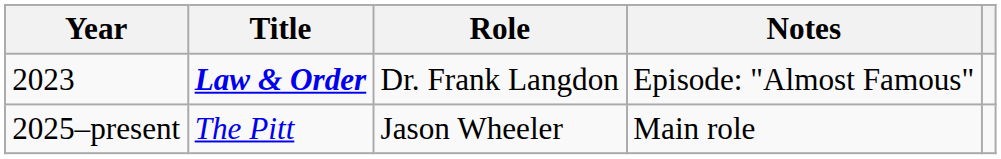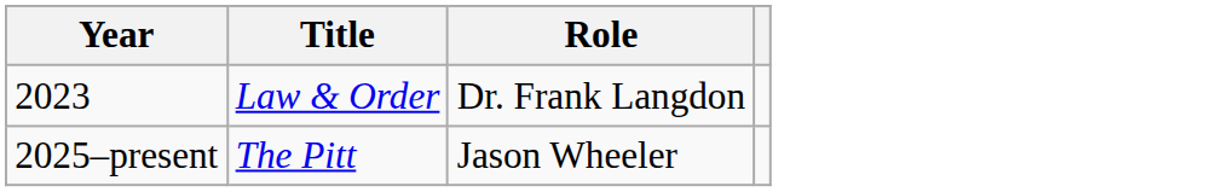 <table class="wikitable plainrowheaders sortable">
 <tr>
 <th>Year</th>
 <th>Title</th>
 <th>Role</th>
-<th class="unsortable">Notes</th>
 <th class="unsortable"></th>
 </tr>
 <tr>
 <td>2023</td>
-<td><strong><em><a href='#'>Law & Order</a></em></strong></td>
+<td><em><a href='#'>Law & Order</a></em></td>
 <td>Dr. Frank Langdon</td>
-<td>Episode: "Almost Famous"</td>
 <td></td>
 </tr>
 <tr>
 <td>2025–present</td>
 <td><em><a href='#'>The Pitt</a></em></td>
 <td>Jason Wheeler</td>
-<td>Main role</td>
 <td></td>
 </tr>
 </table>
